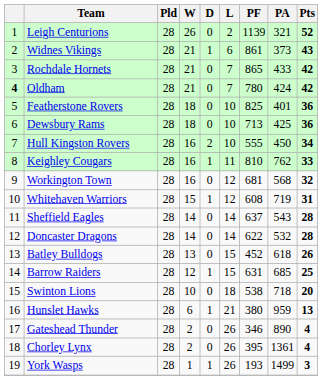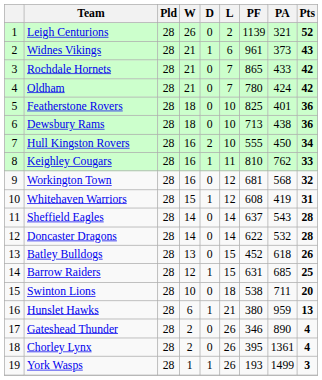 <table class="wikitable" style="text-align:center;">
 <tr>
 <th width=20 abbr="Position"></th>
 <th width=175>Team</th>
 <th width=20 abbr="Played">Pld</th>
 <th width=20 abbr="Won">W</th>
 <th width=20 abbr="Drawn">D</th>
 <th width=20 abbr="Lost">L</th>
 <th width=20 abbr="Points for">PF</th>
 <th width=20 abbr="Points against">PA</th>
 <th width=20 abbr="Points">Pts</th>
 </tr>
 <tr style="background:#CCFFCC;">
 <td>1</td>
 <td style="text-align:left;"><a href='#'>Leigh Centurions</a></td>
 <td>28</td>
 <td>26</td>
 <td>0</td>
 <td>2</td>
 <td>1139</td>
 <td>321</td>
 <td><strong>52</strong></td>
 </tr>
 <tr style="background:#CCFFCC;">
 <td>2</td>
 <td style="text-align:left;"><a href='#'>Widnes Vikings</a></td>
 <td>28</td>
 <td>21</td>
 <td>1</td>
 <td>6</td>
-<td>861</td>
+<td>961</td>
 <td>373</td>
 <td><strong>43</strong></td>
 </tr>
 <tr style="background:#CCFFCC;">
 <td>3</td>
 <td style="text-align:left;"><a href='#'>Rochdale Hornets</a></td>
 <td>28</td>
 <td>21</td>
 <td>0</td>
 <td>7</td>
 <td>865</td>
 <td>433</td>
 <td><strong>42</strong></td>
 </tr>
 <tr style="background:#CCFFCC;">
-<td><strong>4</strong></td>
+<td>4</td>
 <td style="text-align:left;"><a href='#'>Oldham</a></td>
 <td>28</td>
 <td>21</td>
 <td>0</td>
 <td>7</td>
 <td>780</td>
 <td>424</td>
 <td><strong>42</strong></td>
 </tr>
 <tr style="background:#CCFFCC;">
 <td>5</td>
 <td style="text-align:left;"><a href='#'>Featherstone Rovers</a></td>
 <td>28</td>
 <td>18</td>
 <td>0</td>
 <td>10</td>
 <td>825</td>
 <td>401</td>
 <td><strong>36</strong></td>
 </tr>
 <tr style="background:#CCFFCC;">
 <td>6</td>
 <td style="text-align:left;"><a href='#'>Dewsbury Rams</a></td>
 <td>28</td>
 <td>18</td>
 <td>0</td>
 <td>10</td>
 <td>713</td>
-<td>425</td>
+<td>438</td>
 <td><strong>36</strong></td>
 </tr>
 <tr style="background:#CCFFCC;">
 <td>7</td>
 <td style="text-align:left;"><a href='#'>Hull Kingston Rovers</a></td>
 <td>28</td>
 <td>16</td>
 <td>2</td>
 <td>10</td>
 <td>555</td>
 <td>450</td>
 <td><strong>34</strong></td>
 </tr>
 <tr style="background:#CCFFCC;">
 <td>8</td>
 <td style="text-align:left;"><a href='#'>Keighley Cougars</a></td>
 <td>28</td>
 <td>16</td>
 <td>1</td>
 <td>11</td>
 <td>810</td>
 <td>762</td>
 <td><strong>33</strong></td>
 </tr>
 <tr>
 <td>9</td>
 <td style="text-align:left;"><a href='#'>Workington Town</a></td>
 <td>28</td>
 <td>16</td>
 <td>0</td>
 <td>12</td>
 <td>681</td>
 <td>568</td>
 <td><strong>32</strong></td>
 </tr>
 <tr>
 <td>10</td>
 <td style="text-align:left;"><a href='#'>Whitehaven Warriors</a></td>
 <td>28</td>
 <td>15</td>
 <td>1</td>
 <td>12</td>
 <td>608</td>
-<td>719</td>
+<td>419</td>
 <td><strong>31</strong></td>
 </tr>
 <tr>
 <td>11</td>
 <td style="text-align:left;"><a href='#'>Sheffield Eagles</a></td>
 <td>28</td>
 <td>14</td>
 <td>0</td>
 <td>14</td>
 <td>637</td>
 <td>543</td>
 <td><strong>28</strong></td>
 </tr>
 <tr>
 <td>12</td>
 <td style="text-align:left;"><a href='#'>Doncaster Dragons</a></td>
 <td>28</td>
 <td>14</td>
 <td>0</td>
 <td>14</td>
 <td>622</td>
 <td>532</td>
 <td><strong>28</strong></td>
 </tr>
 <tr>
 <td>13</td>
 <td style="text-align:left;"><a href='#'>Batley Bulldogs</a></td>
 <td>28</td>
 <td>13</td>
 <td>0</td>
 <td>15</td>
 <td>452</td>
 <td>618</td>
 <td><strong>26</strong></td>
 </tr>
 <tr>
 <td>14</td>
 <td style="text-align:left;"><a href='#'>Barrow Raiders</a></td>
 <td>28</td>
 <td>12</td>
 <td>1</td>
 <td>15</td>
 <td>631</td>
 <td>685</td>
 <td><strong>25</strong></td>
 </tr>
 <tr>
 <td>15</td>
 <td style="text-align:left;"><a href='#'>Swinton Lions</a></td>
 <td>28</td>
 <td>10</td>
 <td>0</td>
 <td>18</td>
 <td>538</td>
-<td>718</td>
+<td>711</td>
 <td><strong>20</strong></td>
 </tr>
 <tr>
 <td>16</td>
 <td style="text-align:left;"><a href='#'>Hunslet Hawks</a></td>
 <td>28</td>
 <td>6</td>
 <td>1</td>
 <td>21</td>
 <td>380</td>
 <td>959</td>
 <td><strong>13</strong></td>
 </tr>
 <tr>
 <td>17</td>
 <td style="text-align:left;"><a href='#'>Gateshead Thunder</a></td>
 <td>28</td>
 <td>2</td>
 <td>0</td>
 <td>26</td>
 <td>346</td>
 <td>890</td>
 <td><strong>4</strong></td>
 </tr>
 <tr>
 <td>18</td>
 <td style="text-align:left;"><a href='#'>Chorley Lynx</a></td>
 <td>28</td>
 <td>2</td>
 <td>0</td>
 <td>26</td>
 <td>395</td>
 <td>1361</td>
 <td><strong>4</strong></td>
 </tr>
 <tr>
 <td>19</td>
 <td style="text-align:left;"><a href='#'>York Wasps</a></td>
 <td>28</td>
 <td>1</td>
 <td>1</td>
 <td>26</td>
 <td>193</td>
 <td>1499</td>
 <td><strong>3</strong></td>
 </tr>
 <tr>
 </tr>
 </table>
